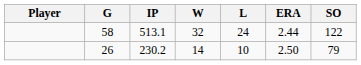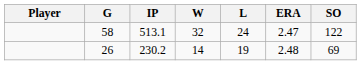 <table class="wikitable sortable">
 <tr>
 <th bgcolor="#DDDDFF" width="16%">Player</th>
 <th bgcolor="#DDDDFF" width="9%">G</th>
 <th bgcolor="#DDDDFF" width="9%">IP</th>
 <th bgcolor="#DDDDFF" width="9%">W</th>
 <th bgcolor="#DDDDFF" width="9%">L</th>
 <th bgcolor="#DDDDFF" width="9%">ERA</th>
 <th bgcolor="#DDDDFF" width="9%">SO</th>
 </tr>
 <tr align="center">
 <td></td>
 <td>58</td>
 <td>513.1</td>
 <td>32</td>
 <td>24</td>
-<td>2.44</td>
+<td>2.47</td>
 <td>122</td>
 </tr>
 <tr align="center">
 <td></td>
 <td>26</td>
 <td>230.2</td>
 <td>14</td>
-<td>10</td>
-<td>2.50</td>
-<td>79</td>
+<td>19</td>
+<td>2.48</td>
+<td>69</td>
 </tr>
 </table>
